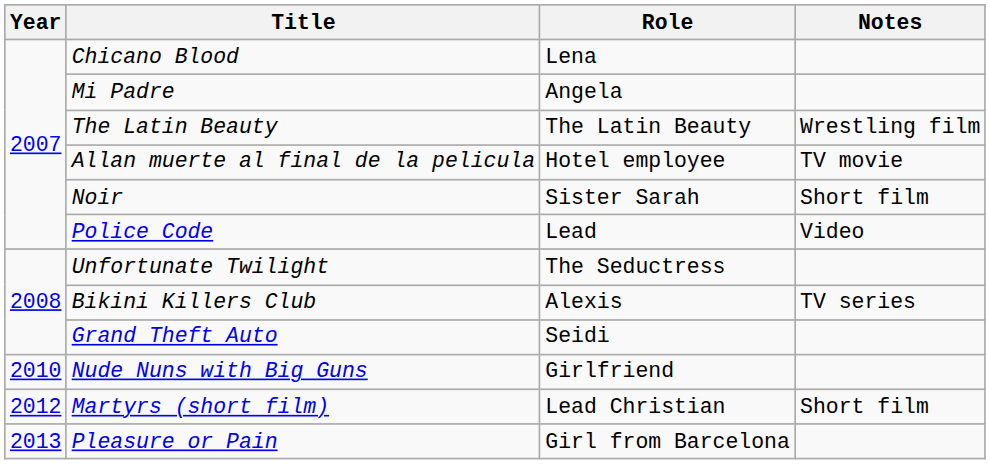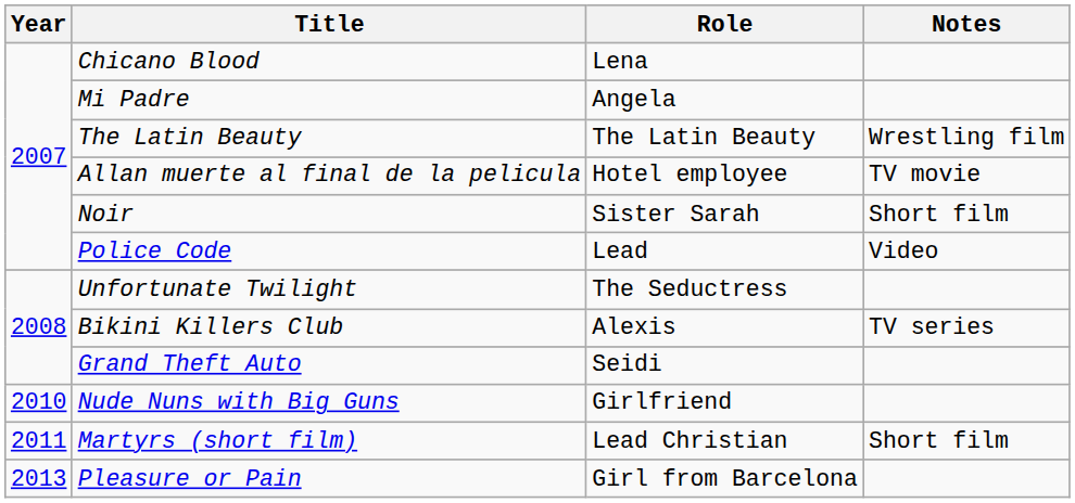 <table class="wikitable" style="font-size: 100%;">
 <tr>
 <th>Year</th>
 <th>Title</th>
 <th>Role</th>
 <th>Notes</th>
 </tr>
 <tr>
 <td rowspan="6"><a href='#'>2007</a></td>
 <td><em>Chicano Blood</em></td>
 <td>Lena</td>
 <td></td>
 </tr>
 <tr>
 <td><em>Mi Padre</em></td>
 <td>Angela</td>
 <td></td>
 </tr>
 <tr>
 <td><em>The Latin Beauty</em></td>
 <td>The Latin Beauty</td>
 <td>Wrestling film</td>
 </tr>
 <tr>
 <td><em>Allan muerte al final de la pelicula</em></td>
 <td>Hotel employee</td>
 <td>TV movie</td>
 </tr>
 <tr>
 <td><em>Noir</em></td>
 <td>Sister Sarah</td>
 <td>Short film</td>
 </tr>
 <tr>
 <td><em><a href='#'>Police Code</a></em></td>
 <td>Lead</td>
 <td>Video</td>
 </tr>
 <tr>
 <td rowspan="3"><a href='#'>2008</a></td>
 <td><em>Unfortunate Twilight</em></td>
 <td>The Seductress</td>
 <td></td>
 </tr>
 <tr>
 <td><em>Bikini Killers Club</em></td>
 <td>Alexis</td>
 <td>TV series</td>
 </tr>
 <tr>
 <td><em><a href='#'>Grand Theft Auto</a></em></td>
 <td>Seidi</td>
 <td></td>
 </tr>
 <tr>
 <td rowspan="1"><a href='#'>2010</a></td>
 <td><em><a href='#'>Nude Nuns with Big Guns</a></em></td>
 <td>Girlfriend</td>
 <td></td>
 </tr>
 <tr>
-<td rowspan="1"><a href='#'>2012</a></td>
+<td rowspan="1"><a href='#'>2011</a></td>
 <td><em><a href='#'>Martyrs (short film)</a></em></td>
 <td>Lead Christian</td>
 <td>Short film</td>
 </tr>
 <tr>
 <td rowspan="1"><a href='#'>2013</a></td>
 <td><em><a href='#'>Pleasure or Pain</a></em></td>
 <td>Girl from Barcelona</td>
 <td></td>
 </tr>
 </table>
